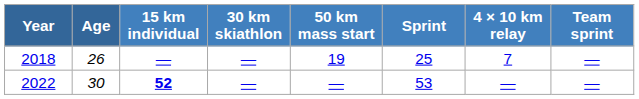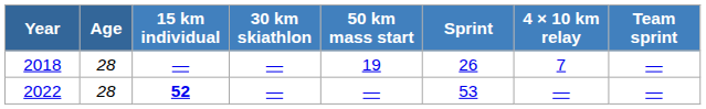 <table class="wikitable" style="font-size:95%; text-align:center; border:grey solid 1px; border-collapse:collapse; background:#ffffff;">
 <tr>
 <th style="background-color:#369; color:white; width:60px;"> Year </th>
 <th style="background-color:#369; color:white; width:40px;"> Age </th>
 <th style="background-color:#4180be; color:white; width:75px;"> 15 km <br> individual </th>
 <th style="background-color:#4180be; color:white; width:75px;"> 30 km <br> skiathlon </th>
 <th style="background-color:#4180be; color:white; width:75px;"> 50 km <br> mass start </th>
 <th style="background-color:#4180be; color:white; width:75px;"> Sprint </th>
 <th style="background-color:#4180be; color:white; width:75px;"> 4 × 10 km <br> relay </th>
 <th style="background-color:#4180be; color:white; width:75px;"> Team <br> sprint </th>
 </tr>
 <tr>
 <td><a href='#'>2018</a></td>
-<td><em>26</em></td>
+<td><em>28</em></td>
 <td><a href='#'>—</a></td>
 <td><a href='#'>—</a></td>
 <td><a href='#'>19</a></td>
-<td><a href='#'>25</a></td>
+<td><a href='#'>26</a></td>
 <td><a href='#'>7</a></td>
 <td><a href='#'>—</a></td>
 </tr>
 <tr>
 <td><a href='#'>2022</a></td>
-<td><em>30</em></td>
+<td><em>28</em></td>
 <td><strong><a href='#'>52</a></strong></td>
 <td><a href='#'>—</a></td>
 <td><a href='#'>—</a></td>
 <td><a href='#'>53</a></td>
 <td><a href='#'>—</a></td>
 <td><a href='#'>—</a></td>
 </tr>
 </table>
